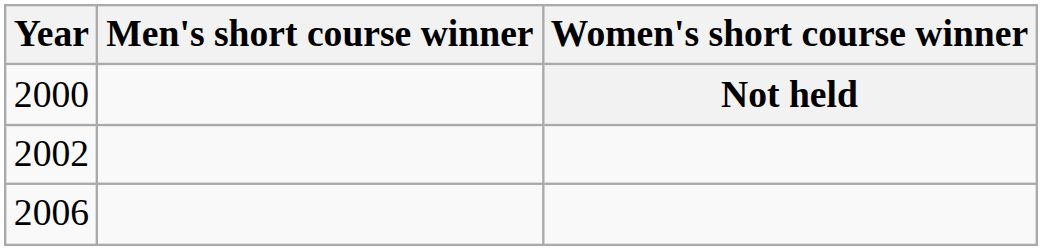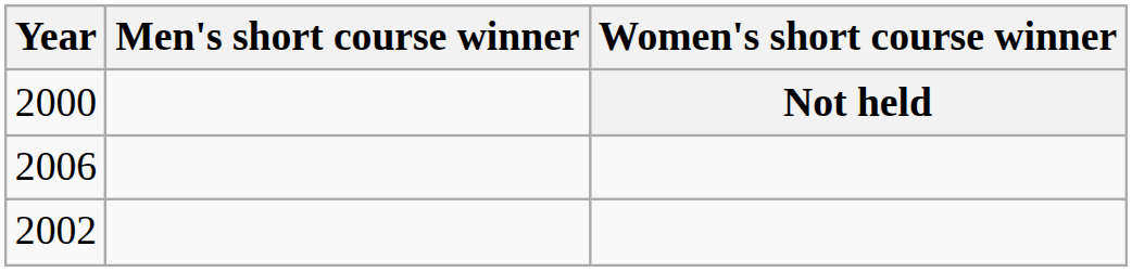 <table class="wikitable" style="text-align:center">
 <tr>
 <th>Year</th>
 <th>Men's short course winner</th>
 <th>Women's short course winner</th>
 </tr>
 <tr>
 <td>2000</td>
 <td align=left></td>
 <th>Not held</th>
 </tr>
 <tr>
+<td>2006</td>
+<td align=left></td>
+<td align=left></td>
+</tr>
+<tr>
 <td>2002</td>
 <td align=left></td>
 <td align=left></td>
 </tr>
-<tr>
-<td>2006</td>
-<td align=left></td>
-<td align=left></td>
-</tr>
 </table>
